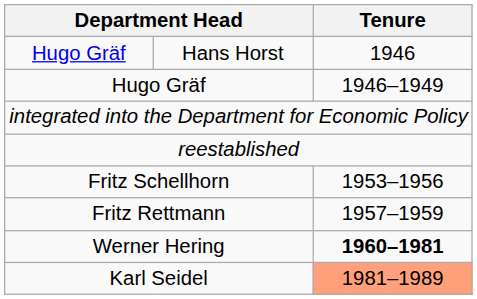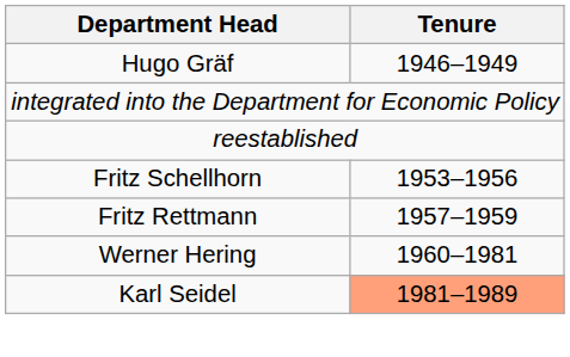 <table class="wikitable" style="text-align: center;">
 <tr>
 <th colspan="2">Department Head</th>
 <th>Tenure</th>
-</tr>
-<tr>
-<td><a href='#'>Hugo Gräf</a></td>
-<td>Hans Horst</td>
-<td>1946</td>
 </tr>
 <tr>
 <td colspan="2">Hugo Gräf</td>
 <td>1946–1949</td>
 </tr>
 <tr>
 <td colspan="3"><em>integrated into the Department for Economic Policy</em></td>
 </tr>
 <tr>
 <td colspan="3"><em>reestablished</em></td>
 </tr>
 <tr>
 <td colspan="2">Fritz Schellhorn</td>
 <td>1953–1956</td>
 </tr>
 <tr>
 <td colspan="2">Fritz Rettmann</td>
 <td>1957–1959</td>
 </tr>
 <tr>
 <td colspan="2">Werner Hering</td>
-<td><strong>1960–1981</strong></td>
+<td>1960–1981</td>
 </tr>
 <tr>
 <td colspan="2">Karl Seidel</td>
 <td style="background: lightsalmon;">1981–1989</td>
 </tr>
 </table>
